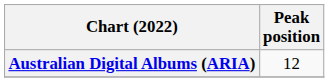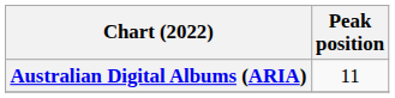 <table class="wikitable sortable plainrowheaders" style="text-align:center">
 <tr>
 <th scope="col">Chart (2022)</th>
 <th scope="col">Peak<br>position</th>
 </tr>
 <tr>
 <th scope="row"><a href='#'>Australian Digital Albums</a> (<a href='#'>ARIA</a>)</th>
-<td>12</td>
+<td>11</td>
 </tr>
 <tr>
 </tr>
 <tr>
 </tr>
 <tr>
 </tr>
 <tr>
 </tr>
 <tr>
 </tr>
 <tr>
 </tr>
 <tr>
 </tr>
 </table>
